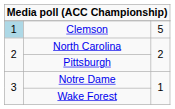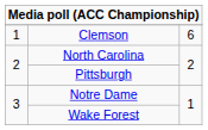 <table class="wikitable" style="text-align: center;">
 <tr>
 <td Colspan="3"><strong>Media poll (ACC Championship)</strong></td>
 </tr>
 <tr>
 </tr>
 <tr>
-<td style="background: lightblue;">1</td>
+<td>1</td>
 <td><a href='#'>Clemson</a></td>
-<td>5</td>
+<td>6</td>
 </tr>
 <tr>
 <td rowspan=2>2</td>
 <td><a href='#'>North Carolina</a></td>
 <td rowspan=2>2</td>
 </tr>
 <tr>
 <td><a href='#'>Pittsburgh</a></td>
 </tr>
 <tr>
 <td rowspan=2>3</td>
 <td><a href='#'>Notre Dame</a></td>
 <td rowspan=2>1</td>
 </tr>
 <tr>
 <td><a href='#'>Wake Forest</a></td>
 </tr>
 </table>
